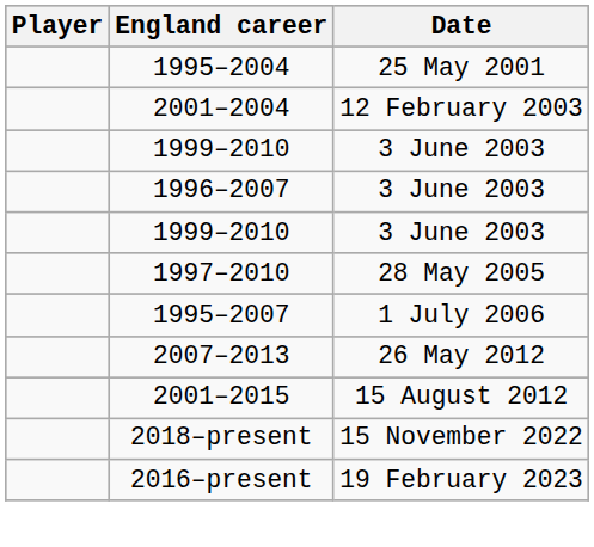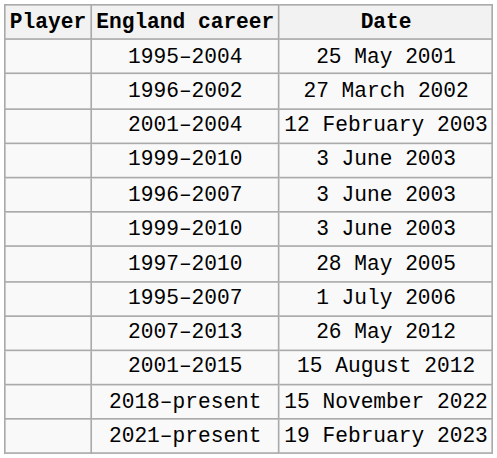 <table class="wikitable" style="text-align: center;">
 <tr>
 <th>Player</th>
 <th>England career</th>
 <th>Date</th>
 </tr>
 <tr>
 <td style="text-align:left;"></td>
 <td>1995–2004</td>
 <td>25 May 2001</td>
+</tr>
+<tr>
+<td style="text-align:left;"></td>
+<td>1996–2002</td>
+<td>27 March 2002</td>
 </tr>
 <tr>
 <td style="text-align:left;"></td>
 <td>2001–2004</td>
 <td>12 February 2003</td>
 </tr>
 <tr>
 <td style="text-align:left;"></td>
 <td>1999–2010</td>
 <td>3 June 2003</td>
 </tr>
 <tr>
 <td style="text-align:left;"></td>
 <td>1996–2007</td>
 <td>3 June 2003</td>
 </tr>
 <tr>
 <td style="text-align:left;"></td>
 <td>1999–2010</td>
 <td>3 June 2003</td>
 </tr>
 <tr>
 <td style="text-align:left;"></td>
 <td>1997–2010</td>
 <td>28 May 2005</td>
 </tr>
 <tr>
 <td style="text-align:left;"></td>
 <td>1995–2007</td>
 <td>1 July 2006</td>
 </tr>
 <tr>
 <td style="text-align:left;"></td>
 <td>2007–2013</td>
 <td>26 May 2012</td>
 </tr>
 <tr>
 <td style="text-align:left;"></td>
 <td>2001–2015</td>
 <td>15 August 2012</td>
 </tr>
 <tr>
 <td style="text-align:left;"></td>
 <td>2018–present</td>
 <td>15 November 2022</td>
 </tr>
 <tr>
 <td style="text-align:left;"></td>
-<td>2016–present</td>
+<td>2021–present</td>
 <td>19 February 2023</td>
 </tr>
 </table>
